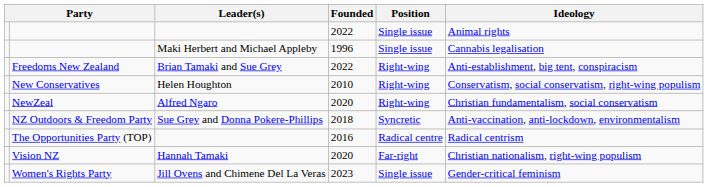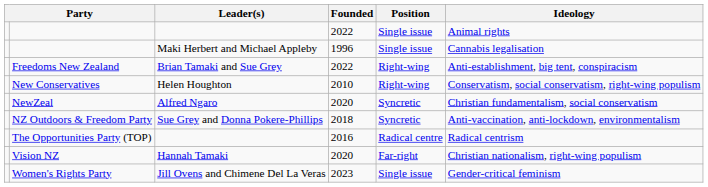 <table class="wikitable sortable">
 <tr>
 <th colspan=2>Party</th>
 <th class="unsortable">Leader(s)</th>
 <th>Founded</th>
 <th>Position</th>
 <th>Ideology</th>
 </tr>
 <tr>
 <td></td>
 <td></td>
 <td></td>
 <td>2022</td>
 <td><a href='#'>Single issue</a></td>
 <td><a href='#'>Animal rights</a></td>
 </tr>
 <tr>
 <td></td>
 <td></td>
 <td>Maki Herbert and Michael Appleby</td>
 <td>1996</td>
 <td><a href='#'>Single issue</a></td>
 <td><a href='#'>Cannabis legalisation</a></td>
 </tr>
 <tr>
 <td></td>
 <td><a href='#'>Freedoms New Zealand</a></td>
 <td><a href='#'>Brian Tamaki</a> and <a href='#'>Sue Grey</a></td>
 <td>2022</td>
 <td><a href='#'>Right-wing</a></td>
 <td><a href='#'>Anti-establishment</a>, <a href='#'>big tent</a>, <a href='#'>conspiracism</a></td>
 </tr>
 <tr>
 <td></td>
 <td><a href='#'>New Conservatives</a></td>
 <td>Helen Houghton</td>
 <td>2010</td>
 <td><a href='#'>Right-wing</a></td>
 <td><a href='#'>Conservatism</a>, <a href='#'>social conservatism</a>, <a href='#'>right-wing populism</a></td>
 </tr>
 <tr>
 <td></td>
 <td><a href='#'>NewZeal</a></td>
 <td><a href='#'>Alfred Ngaro</a></td>
 <td>2020</td>
-<td><a href='#'>Right-wing</a></td>
+<td><a href='#'>Syncretic</a></td>
 <td><a href='#'>Christian fundamentalism</a>, <a href='#'>social conservatism</a></td>
 </tr>
 <tr>
 <td></td>
 <td><a href='#'>NZ Outdoors & Freedom Party</a></td>
 <td><a href='#'>Sue Grey</a> and <a href='#'>Donna Pokere-Phillips</a></td>
 <td>2018</td>
 <td><a href='#'>Syncretic</a></td>
 <td><a href='#'>Anti-vaccination</a>, <a href='#'>anti-lockdown</a>, <a href='#'>environmentalism</a></td>
 </tr>
 <tr>
 <td></td>
 <td><a href='#'>The Opportunities Party</a> (TOP)</td>
 <td></td>
 <td>2016</td>
 <td><a href='#'>Radical centre</a></td>
 <td><a href='#'>Radical centrism</a></td>
 </tr>
 <tr>
 <td></td>
 <td><a href='#'>Vision NZ</a></td>
 <td><a href='#'>Hannah Tamaki</a></td>
 <td>2020</td>
 <td><a href='#'>Far-right</a></td>
 <td><a href='#'>Christian nationalism</a>, <a href='#'>right-wing populism</a></td>
 </tr>
 <tr>
 <td></td>
 <td><a href='#'>Women's Rights Party</a></td>
 <td><a href='#'>Jill Ovens</a> and Chimene Del La Veras</td>
 <td>2023</td>
 <td><a href='#'>Single issue</a></td>
 <td><a href='#'>Gender-critical feminism</a></td>
 </tr>
 </table>
